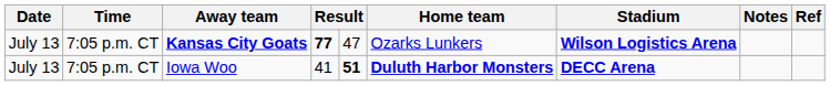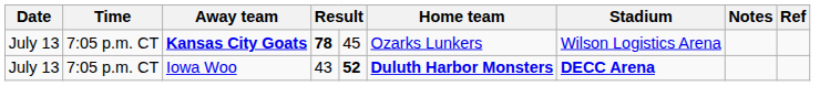 <table class="wikitable">
 <tr>
 <th>Date</th>
 <th>Time</th>
 <th>Away team</th>
 <th colspan="2">Result</th>
 <th>Home team</th>
 <th>Stadium</th>
 <th>Notes</th>
 <th>Ref</th>
 </tr>
 <tr>
 <td>July 13</td>
 <td>7:05 p.m. CT</td>
 <td><strong><a href='#'>Kansas City Goats</a></strong></td>
-<td><strong>77</strong></td>
-<td>47</td>
+<td><strong>78</strong></td>
+<td>45</td>
 <td><a href='#'>Ozarks Lunkers</a></td>
-<td><strong><a href='#'>Wilson Logistics Arena</a></strong></td>
+<td><a href='#'>Wilson Logistics Arena</a></td>
 <td></td>
 <td></td>
 </tr>
 <tr>
 <td>July 13</td>
 <td>7:05 p.m. CT</td>
 <td><a href='#'>Iowa Woo</a></td>
-<td>41</td>
-<td><strong>51</strong></td>
+<td>43</td>
+<td><strong>52</strong></td>
 <td><strong><a href='#'>Duluth Harbor Monsters</a></strong></td>
 <td><strong><a href='#'>DECC Arena</a></strong></td>
 <td></td>
 <td></td>
 </tr>
 </table>
